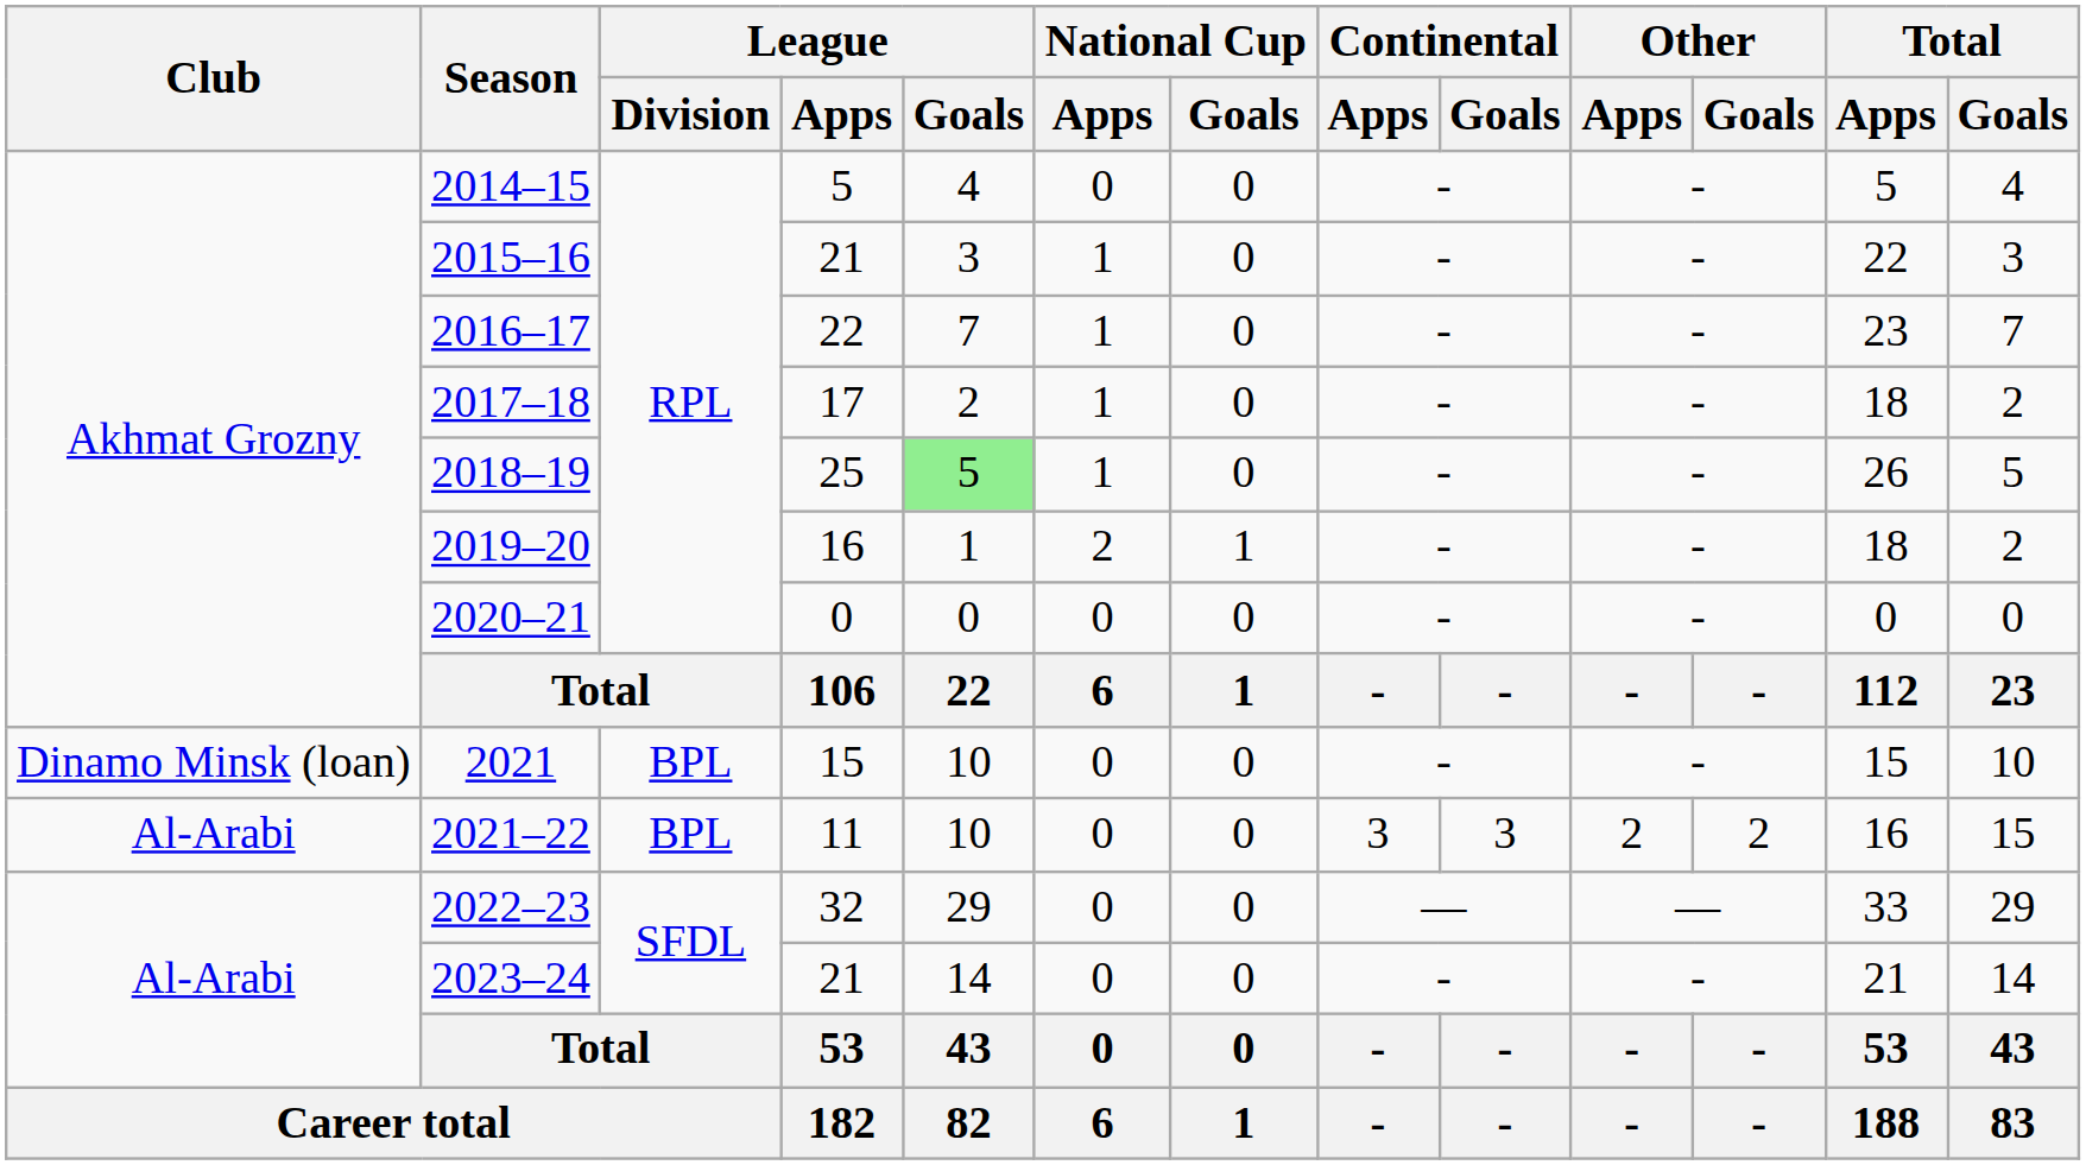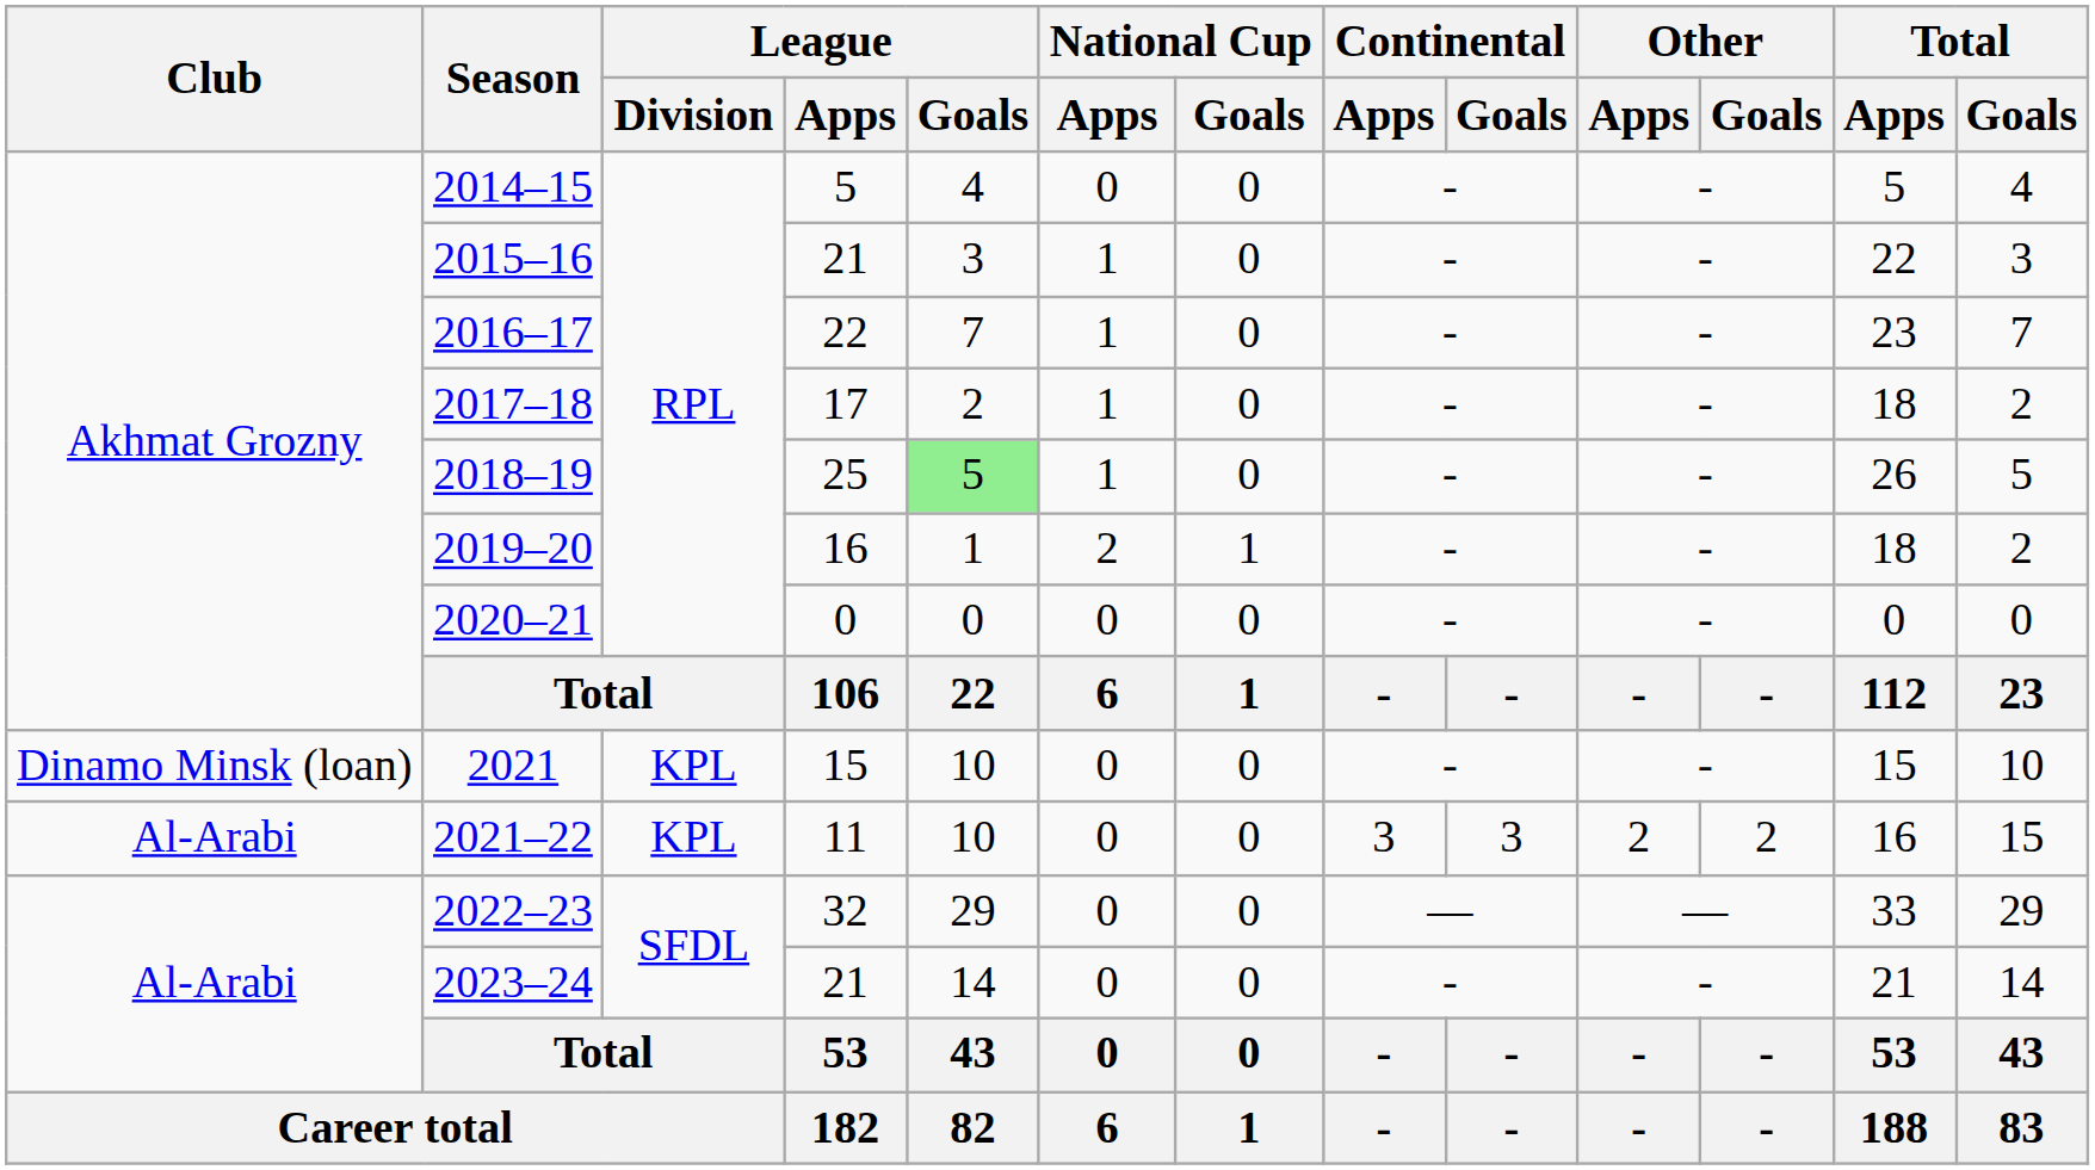 <table class="wikitable" style="text-align: center;">
 <tr>
 <th rowspan="2">Club</th>
 <th rowspan="2">Season</th>
 <th colspan="3">League</th>
 <th colspan="2">National Cup</th>
 <th colspan="2">Continental</th>
 <th colspan="2">Other</th>
 <th colspan="2">Total</th>
 </tr>
 <tr>
 <th>Division</th>
 <th>Apps</th>
 <th>Goals</th>
 <th>Apps</th>
 <th>Goals</th>
 <th>Apps</th>
 <th>Goals</th>
 <th>Apps</th>
 <th>Goals</th>
 <th>Apps</th>
 <th>Goals</th>
 </tr>
 <tr>
 <td rowspan="8" valign="center"><a href='#'>Akhmat Grozny</a></td>
 <td><a href='#'>2014–15</a></td>
 <td rowspan="7" valign="center"><a href='#'>RPL</a></td>
 <td>5</td>
 <td>4</td>
 <td>0</td>
 <td>0</td>
 <td colspan="2">-</td>
 <td colspan="2">-</td>
 <td>5</td>
 <td>4</td>
 </tr>
 <tr>
 <td><a href='#'>2015–16</a></td>
 <td>21</td>
 <td>3</td>
 <td>1</td>
 <td>0</td>
 <td colspan="2">-</td>
 <td colspan="2">-</td>
 <td>22</td>
 <td>3</td>
 </tr>
 <tr>
 <td><a href='#'>2016–17</a></td>
 <td>22</td>
 <td>7</td>
 <td>1</td>
 <td>0</td>
 <td colspan="2">-</td>
 <td colspan="2">-</td>
 <td>23</td>
 <td>7</td>
 </tr>
 <tr>
 <td><a href='#'>2017–18</a></td>
 <td>17</td>
 <td>2</td>
 <td>1</td>
 <td>0</td>
 <td colspan="2">-</td>
 <td colspan="2">-</td>
 <td>18</td>
 <td>2</td>
 </tr>
 <tr>
 <td><a href='#'>2018–19</a></td>
 <td>25</td>
 <td style="background: lightgreen;">5</td>
 <td>1</td>
 <td>0</td>
 <td colspan="2">-</td>
 <td colspan="2">-</td>
 <td>26</td>
 <td>5</td>
 </tr>
 <tr>
 <td><a href='#'>2019–20</a></td>
 <td>16</td>
 <td>1</td>
 <td>2</td>
 <td>1</td>
 <td colspan="2">-</td>
 <td colspan="2">-</td>
 <td>18</td>
 <td>2</td>
 </tr>
 <tr>
 <td><a href='#'>2020–21</a></td>
 <td>0</td>
 <td>0</td>
 <td>0</td>
 <td>0</td>
 <td colspan="2">-</td>
 <td colspan="2">-</td>
 <td>0</td>
 <td>0</td>
 </tr>
 <tr>
 <th colspan="2">Total</th>
 <th>106</th>
 <th>22</th>
 <th>6</th>
 <th>1</th>
 <th>-</th>
 <th>-</th>
 <th>-</th>
 <th>-</th>
 <th>112</th>
 <th>23</th>
 </tr>
 <tr>
 <td><a href='#'>Dinamo Minsk</a> (loan)</td>
 <td><a href='#'>2021</a></td>
-<td><a href='#'>BPL</a></td>
+<td><a href='#'>KPL</a></td>
 <td>15</td>
 <td>10</td>
 <td>0</td>
 <td>0</td>
 <td colspan="2">-</td>
 <td colspan="2">-</td>
 <td>15</td>
 <td>10</td>
 </tr>
 <tr>
 <td><a href='#'>Al-Arabi</a></td>
 <td><a href='#'>2021–22</a></td>
-<td><a href='#'>BPL</a></td>
+<td><a href='#'>KPL</a></td>
 <td>11</td>
 <td>10</td>
 <td>0</td>
 <td>0</td>
 <td>3</td>
 <td>3</td>
 <td>2</td>
 <td>2</td>
 <td>16</td>
 <td>15</td>
 </tr>
 <tr>
 <td rowspan="3" valign="center"><a href='#'>Al-Arabi</a></td>
 <td><a href='#'>2022–23</a></td>
 <td rowspan="2" valign="center"><a href='#'>SFDL</a></td>
 <td>32</td>
 <td>29</td>
 <td>0</td>
 <td>0</td>
 <td colspan="2">—</td>
 <td colspan="2">—</td>
 <td>33</td>
 <td>29</td>
 </tr>
 <tr>
 <td><a href='#'>2023–24</a></td>
 <td>21</td>
 <td>14</td>
 <td>0</td>
 <td>0</td>
 <td colspan="2">-</td>
 <td colspan="2">-</td>
 <td>21</td>
 <td>14</td>
 </tr>
 <tr>
 <th colspan="2">Total</th>
 <th>53</th>
 <th>43</th>
 <th>0</th>
 <th>0</th>
 <th>-</th>
 <th>-</th>
 <th>-</th>
 <th>-</th>
 <th>53</th>
 <th>43</th>
 </tr>
 <tr>
 <th colspan="3">Career total</th>
 <th>182</th>
 <th>82</th>
 <th>6</th>
 <th>1</th>
 <th>-</th>
 <th>-</th>
 <th>-</th>
 <th>-</th>
 <th>188</th>
 <th>83</th>
 </tr>
 </table>
